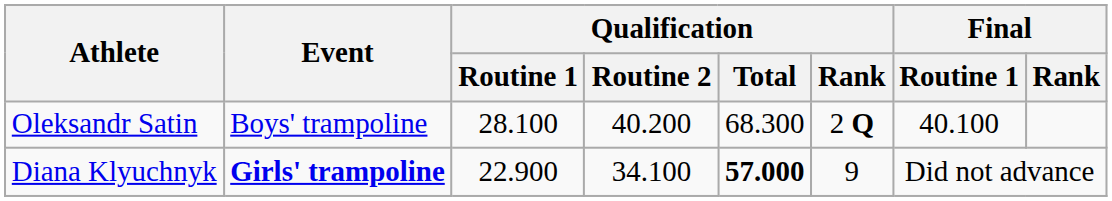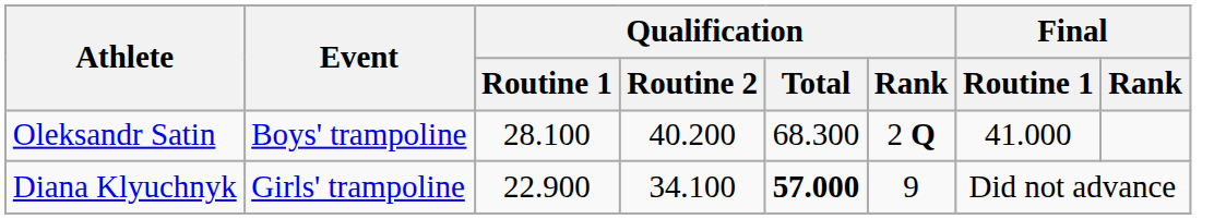 <table class="wikitable" border="1" style="font-size:90%">
 <tr>
 <th rowspan=2>Athlete</th>
 <th rowspan=2>Event</th>
 <th colspan=4>Qualification</th>
 <th colspan=2>Final</th>
 </tr>
 <tr>
 <th>Routine 1</th>
 <th>Routine 2</th>
 <th>Total</th>
 <th>Rank</th>
 <th>Routine 1</th>
 <th>Rank</th>
 </tr>
 <tr>
 <td><a href='#'>Oleksandr Satin</a></td>
 <td><a href='#'>Boys' trampoline</a></td>
 <td align=center>28.100</td>
 <td align=center>40.200</td>
 <td align=center>68.300</td>
 <td align=center>2 <strong>Q</strong></td>
-<td align=center>40.100</td>
+<td align=center>41.000</td>
 <td align=center></td>
 </tr>
 <tr>
 <td><a href='#'>Diana Klyuchnyk</a></td>
-<td><strong><a href='#'>Girls' trampoline</a></strong></td>
+<td><a href='#'>Girls' trampoline</a></td>
 <td align=center>22.900</td>
 <td align=center>34.100</td>
 <td align=center><strong>57.000</strong></td>
 <td align=center>9</td>
 <td align=center colspan=2>Did not advance</td>
 </tr>
 </table>
